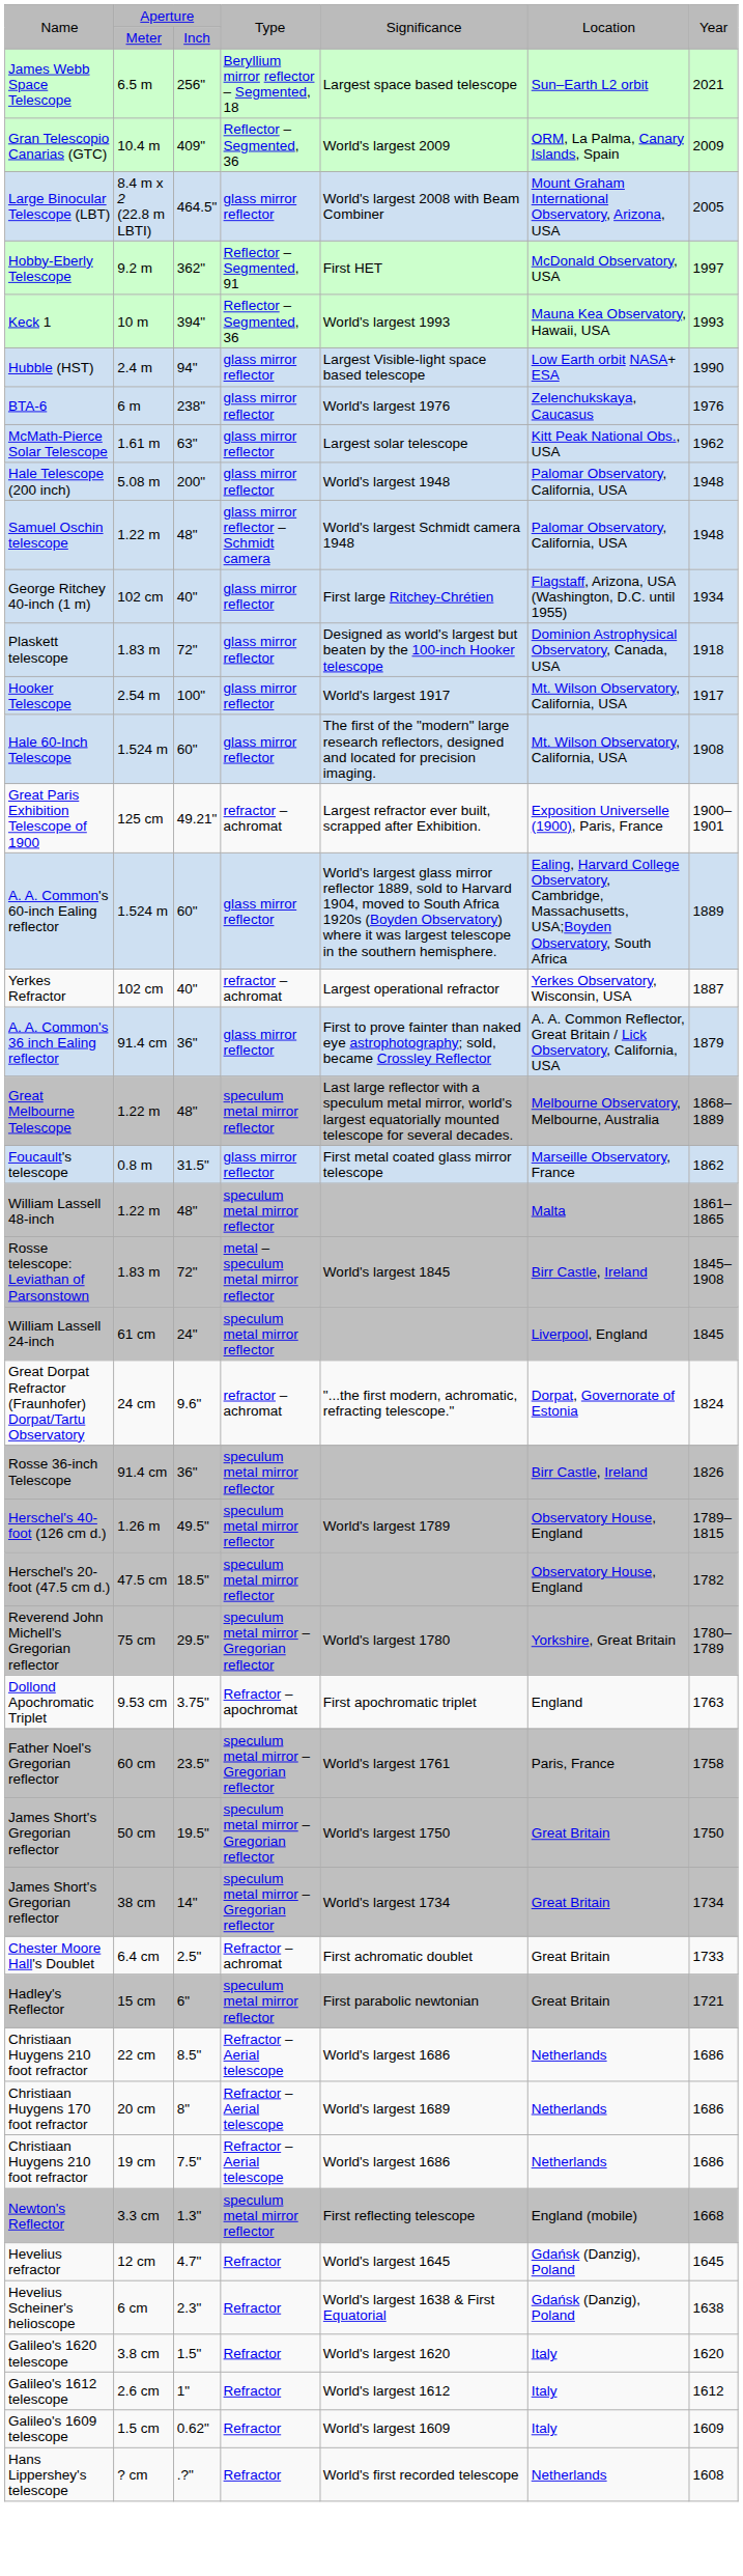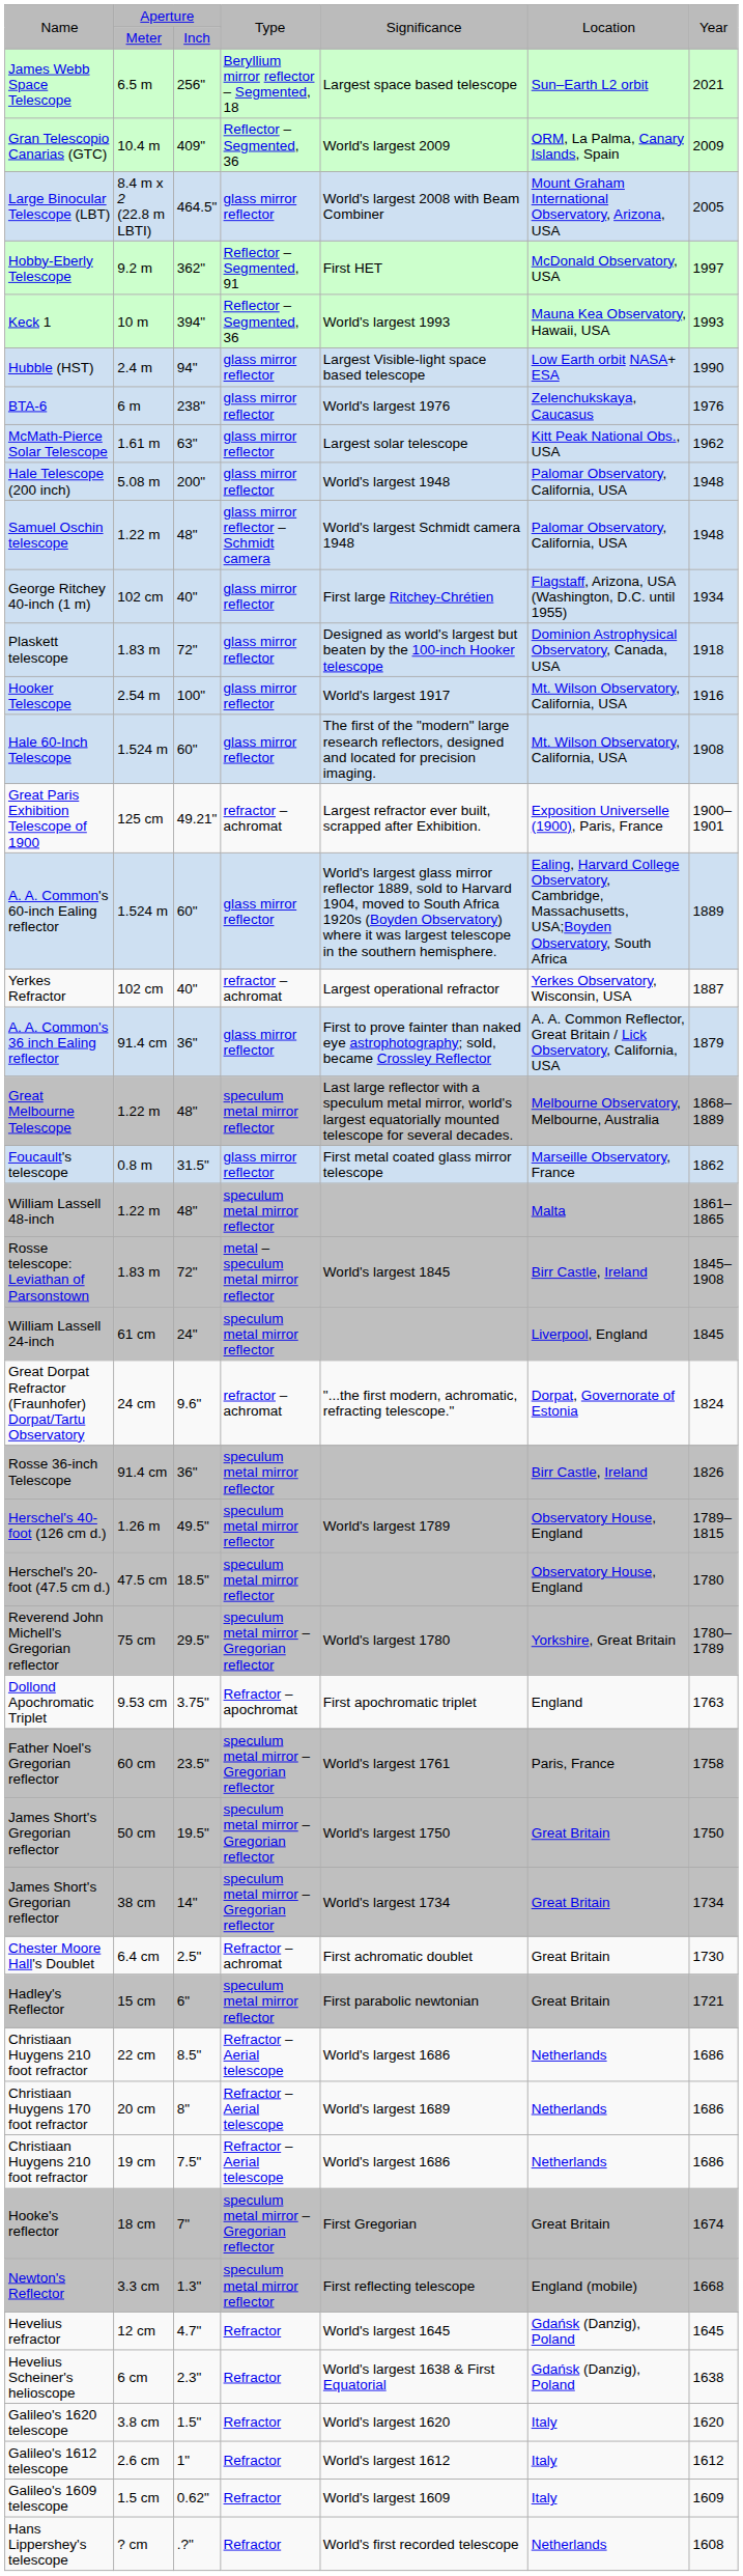 <table class="wikitable sortable" style="margin: 1em auto 1em auto; width:90%; font-size:95%">
 <tr style="text-align:center; background:#BBB;">
 <td rowspan="2">Name</td>
 <td colspan="2"><a href='#'>Aperture</a></td>
 <td rowspan="2">Type</td>
 <td rowspan="2">Significance</td>
 <td rowspan="2">Location</td>
 <td rowspan="2">Year</td>
 </tr>
 <tr style="text-align:center; background:#BBB;">
 <td><a href='#'>Meter</a></td>
 <td><a href='#'>Inch</a></td>
 </tr>
 <tr style="background:#cfc;">
 <td><a href='#'>James Webb Space Telescope</a></td>
 <td>6.5 m</td>
 <td>256"</td>
 <td><a href='#'>Beryllium mirror</a> <a href='#'>reflector</a> –  <a href='#'>Segmented</a>, 18</td>
 <td>Largest space based telescope</td>
 <td><a href='#'>Sun–Earth L2 orbit</a></td>
 <td>2021</td>
 </tr>
 <tr style="background:#cfc;">
 <td><a href='#'>Gran Telescopio Canarias</a> (GTC)</td>
 <td>10.4 m</td>
 <td>409"</td>
 <td><a href='#'>Reflector</a> – <a href='#'>Segmented</a>, 36</td>
 <td>World's largest 2009</td>
 <td><a href='#'>ORM</a>, La Palma, <a href='#'>Canary Islands</a>, Spain</td>
 <td>2009</td>
 </tr>
 <tr style="background:#CEE0F2">
 <td><a href='#'>Large Binocular Telescope</a> (LBT)</td>
 <td>8.4 m x <em>2</em> <br>(22.8 m LBTI)<br></td>
 <td>464.5"</td>
 <td><a href='#'>glass mirror reflector</a></td>
 <td>World's largest 2008 with Beam Combiner</td>
 <td><a href='#'>Mount Graham International Observatory</a>, <a href='#'>Arizona</a>, USA</td>
 <td>2005</td>
 </tr>
 <tr style="background:#cfc;">
 <td><a href='#'>Hobby-Eberly Telescope</a></td>
 <td>9.2 m</td>
 <td>362"</td>
 <td><a href='#'>Reflector</a> – <a href='#'>Segmented</a>, 91</td>
 <td>First HET</td>
 <td><a href='#'>McDonald Observatory</a>, USA</td>
 <td>1997</td>
 </tr>
 <tr style="background:#cfc;">
 <td><a href='#'>Keck</a> 1</td>
 <td>10 m</td>
 <td>394"</td>
 <td><a href='#'>Reflector</a> – <a href='#'>Segmented</a>, 36</td>
 <td>World's largest 1993</td>
 <td><a href='#'>Mauna Kea Observatory</a>, Hawaii, USA</td>
 <td>1993</td>
 </tr>
 <tr style="background:#CEE0F2">
 <td><a href='#'>Hubble</a> (HST)</td>
 <td>2.4 m</td>
 <td>94"</td>
 <td><a href='#'>glass mirror reflector</a></td>
 <td>Largest Visible-light space based telescope</td>
 <td><a href='#'>Low Earth orbit</a> <a href='#'>NASA</a>+ <a href='#'>ESA</a></td>
 <td>1990</td>
 </tr>
 <tr style="background:#CEE0F2">
 <td><a href='#'>BTA-6</a></td>
 <td>6 m</td>
 <td>238"</td>
 <td><a href='#'>glass mirror reflector</a></td>
 <td>World's largest 1976</td>
 <td><a href='#'>Zelenchukskaya</a>, <a href='#'>Caucasus</a></td>
 <td>1976</td>
 </tr>
 <tr style="background:#CEE0F2">
 <td><a href='#'>McMath-Pierce Solar Telescope</a></td>
 <td>1.61 m</td>
 <td>63"</td>
 <td><a href='#'>glass mirror reflector</a></td>
 <td>Largest solar telescope</td>
 <td><a href='#'>Kitt Peak National Obs.</a>, USA</td>
 <td>1962</td>
 </tr>
 <tr style="background:#CEE0F2">
 <td><a href='#'>Hale Telescope</a> (200 inch)</td>
 <td>5.08 m</td>
 <td>200"</td>
 <td><a href='#'>glass mirror reflector</a></td>
 <td>World's largest 1948</td>
 <td><a href='#'>Palomar Observatory</a>, California, USA</td>
 <td>1948</td>
 </tr>
 <tr style="background:#CEE0F2">
 <td><a href='#'>Samuel Oschin telescope</a></td>
 <td>1.22 m</td>
 <td>48"</td>
 <td><a href='#'>glass mirror reflector</a> – <a href='#'>Schmidt camera</a></td>
 <td>World's largest Schmidt camera 1948</td>
 <td><a href='#'>Palomar Observatory</a>, California, USA</td>
 <td>1948</td>
 </tr>
 <tr style="background:#CEE0F2">
 <td>George Ritchey 40-inch (1 m)</td>
 <td>102 cm</td>
 <td>40"</td>
 <td><a href='#'>glass mirror reflector</a></td>
 <td>First large <a href='#'>Ritchey-Chrétien</a></td>
 <td><a href='#'>Flagstaff</a>, Arizona, USA (Washington, D.C. until 1955)</td>
 <td>1934</td>
 </tr>
 <tr style="background:#CEE0F2">
 <td>Plaskett telescope</td>
 <td>1.83 m</td>
 <td>72"</td>
 <td><a href='#'>glass mirror reflector</a></td>
 <td>Designed as world's largest but beaten by the <a href='#'>100-inch Hooker telescope</a></td>
 <td><a href='#'>Dominion Astrophysical Observatory</a>, Canada, USA</td>
 <td>1918</td>
 </tr>
 <tr style="background:#CEE0F2">
 <td><a href='#'>Hooker Telescope</a></td>
 <td>2.54 m</td>
 <td>100"</td>
 <td><a href='#'>glass mirror reflector</a></td>
 <td>World's largest 1917</td>
 <td><a href='#'>Mt. Wilson Observatory</a>, California, USA</td>
-<td>1917</td>
+<td>1916</td>
 </tr>
 <tr style="background:#CEE0F2">
 <td><a href='#'>Hale 60-Inch Telescope</a></td>
 <td>1.524 m</td>
 <td>60"</td>
 <td><a href='#'>glass mirror reflector</a></td>
 <td>The first of the "modern" large research reflectors, designed and located for precision imaging.</td>
 <td><a href='#'>Mt. Wilson Observatory</a>, California, USA</td>
 <td>1908</td>
 </tr>
 <tr>
 <td><a href='#'>Great Paris Exhibition Telescope of 1900</a></td>
 <td>125 cm</td>
 <td>49.21"</td>
 <td><a href='#'>refractor</a> – achromat</td>
 <td>Largest refractor ever built, scrapped after Exhibition.</td>
 <td><a href='#'>Exposition Universelle (1900)</a>, Paris, France</td>
 <td>1900–1901</td>
 </tr>
 <tr style="background:#CEE0F2">
 <td><a href='#'>A. A. Common</a>'s 60-inch Ealing reflector</td>
 <td>1.524 m</td>
 <td>60"</td>
 <td><a href='#'>glass mirror reflector</a></td>
 <td>World's largest glass mirror reflector 1889, sold to Harvard 1904, moved to South Africa 1920s (<a href='#'>Boyden Observatory</a>) where it was largest telescope in the southern hemisphere.</td>
 <td><a href='#'>Ealing</a>, <a href='#'>Harvard College Observatory</a>, Cambridge, Massachusetts, USA;<a href='#'>Boyden Observatory</a>, South Africa</td>
 <td>1889</td>
 </tr>
 <tr>
 <td>Yerkes Refractor</td>
 <td>102 cm</td>
 <td>40"</td>
 <td><a href='#'>refractor</a> – achromat</td>
 <td>Largest operational refractor</td>
 <td><a href='#'>Yerkes Observatory</a>, Wisconsin, USA</td>
 <td>1887</td>
 </tr>
 <tr style="background:#CEE0F2">
 <td><a href='#'>A. A. Common's 36 inch Ealing reflector</a></td>
 <td>91.4 cm</td>
 <td>36"</td>
 <td><a href='#'>glass mirror reflector</a></td>
 <td>First to prove fainter than naked eye <a href='#'>astrophotography</a>; sold, became <a href='#'>Crossley Reflector</a></td>
 <td>A. A. Common Reflector, Great Britain / <a href='#'>Lick Observatory</a>, California, USA</td>
 <td>1879</td>
 </tr>
 <tr style="background:#BFBFBF">
 <td><a href='#'>Great Melbourne Telescope</a></td>
 <td>1.22 m</td>
 <td>48"</td>
 <td><a href='#'>speculum metal mirror</a> <a href='#'>reflector</a></td>
 <td>Last large reflector with a speculum metal mirror, world's largest equatorially mounted telescope for several decades.</td>
 <td><a href='#'>Melbourne Observatory</a>, Melbourne, Australia</td>
 <td>1868–1889</td>
 </tr>
 <tr style="background:#CEE0F2">
 <td><a href='#'>Foucault</a>'s telescope</td>
 <td>0.8 m</td>
 <td>31.5"</td>
 <td><a href='#'>glass mirror reflector</a></td>
 <td>First metal coated glass mirror telescope</td>
 <td><a href='#'>Marseille Observatory</a>, France</td>
 <td>1862</td>
 </tr>
 <tr style="background:#BFBFBF">
 <td>William Lassell 48-inch</td>
 <td>1.22 m</td>
 <td>48"</td>
 <td><a href='#'>speculum metal mirror</a> <a href='#'>reflector</a></td>
 <td></td>
 <td><a href='#'>Malta</a></td>
 <td>1861–1865</td>
 </tr>
 <tr style="background:#BFBFBF">
 <td>Rosse telescope: <a href='#'>Leviathan of Parsonstown</a></td>
 <td>1.83 m</td>
 <td>72"</td>
 <td><a href='#'>metal</a> – <a href='#'>speculum metal mirror</a> <a href='#'>reflector</a></td>
 <td>World's largest 1845</td>
 <td><a href='#'>Birr Castle</a>, <a href='#'>Ireland</a></td>
 <td>1845–1908</td>
 </tr>
 <tr style="background:#BFBFBF">
 <td>William Lassell 24-inch</td>
 <td>61 cm</td>
 <td>24"</td>
 <td><a href='#'>speculum metal mirror</a> <a href='#'>reflector</a></td>
 <td></td>
 <td><a href='#'>Liverpool</a>, England</td>
 <td>1845</td>
 </tr>
 <tr>
 <td>Great Dorpat Refractor (Fraunhofer) <br><a href='#'>Dorpat/Tartu Observatory</a></td>
 <td>24 cm</td>
 <td>9.6"</td>
 <td><a href='#'>refractor</a> – achromat</td>
 <td>"...the first modern, achromatic, refracting telescope."</td>
 <td><a href='#'>Dorpat</a>, <a href='#'>Governorate of Estonia</a></td>
 <td>1824</td>
 </tr>
 <tr style="background:#BFBFBF">
 <td>Rosse 36-inch Telescope</td>
 <td>91.4 cm</td>
 <td>36"</td>
 <td><a href='#'>speculum metal mirror</a> <a href='#'>reflector</a></td>
 <td></td>
 <td><a href='#'>Birr Castle</a>, <a href='#'>Ireland</a></td>
 <td>1826</td>
 </tr>
 <tr style="background:#BFBFBF">
 <td><a href='#'>Herschel's 40-foot</a> (126 cm d.)</td>
 <td>1.26 m</td>
 <td>49.5"</td>
 <td><a href='#'>speculum metal mirror</a> <a href='#'>reflector</a></td>
 <td>World's largest 1789</td>
 <td><a href='#'>Observatory House</a>, England</td>
 <td>1789–1815</td>
 </tr>
 <tr style="background:#BFBFBF">
 <td>Herschel's 20-foot (47.5 cm d.)</td>
 <td>47.5 cm</td>
 <td>18.5"</td>
 <td><a href='#'>speculum metal mirror</a> <a href='#'>reflector</a></td>
 <td></td>
 <td><a href='#'>Observatory House</a>, England</td>
-<td>1782</td>
+<td>1780</td>
 </tr>
 <tr style="background:#BFBFBF">
 <td>Reverend John Michell's Gregorian reflector</td>
 <td>75 cm</td>
 <td>29.5"</td>
 <td><a href='#'>speculum metal mirror</a> – <a href='#'>Gregorian reflector</a></td>
 <td>World's largest 1780</td>
 <td><a href='#'>Yorkshire</a>, Great Britain</td>
 <td>1780–1789</td>
 </tr>
 <tr>
 <td><a href='#'>Dollond</a> Apochromatic Triplet</td>
 <td>9.53 cm</td>
 <td>3.75"</td>
 <td><a href='#'>Refractor</a> – apochromat</td>
 <td>First apochromatic triplet</td>
 <td>England</td>
 <td>1763</td>
 </tr>
 <tr style="background:#BFBFBF">
 <td>Father Noel's Gregorian reflector</td>
 <td>60 cm</td>
 <td>23.5"</td>
 <td><a href='#'>speculum metal mirror</a> – <a href='#'>Gregorian reflector</a></td>
 <td>World's largest 1761</td>
 <td>Paris, France</td>
 <td>1758</td>
 </tr>
 <tr style="background:#BFBFBF">
 <td>James Short's Gregorian reflector</td>
 <td>50 cm</td>
 <td>19.5"</td>
 <td><a href='#'>speculum metal mirror</a> – <a href='#'>Gregorian reflector</a></td>
 <td>World's largest 1750</td>
 <td><a href='#'>Great Britain</a></td>
 <td>1750</td>
 </tr>
 <tr style="background:#BFBFBF">
 <td>James Short's Gregorian reflector</td>
 <td>38 cm</td>
 <td>14"</td>
 <td><a href='#'>speculum metal mirror</a> – <a href='#'>Gregorian reflector</a></td>
 <td>World's largest 1734</td>
 <td><a href='#'>Great Britain</a></td>
 <td>1734</td>
 </tr>
 <tr>
 <td><a href='#'>Chester Moore Hall</a>'s Doublet</td>
 <td>6.4 cm</td>
 <td>2.5"</td>
 <td><a href='#'>Refractor</a> – achromat</td>
 <td>First achromatic doublet</td>
 <td>Great Britain</td>
-<td>1733</td>
+<td>1730</td>
 </tr>
 <tr style="background:#BFBFBF">
 <td>Hadley's Reflector</td>
 <td>15 cm</td>
 <td>6"</td>
 <td><a href='#'>speculum metal mirror</a> <a href='#'>reflector</a></td>
 <td>First parabolic newtonian</td>
 <td>Great Britain</td>
 <td>1721</td>
 </tr>
 <tr>
 <td>Christiaan Huygens 210 foot refractor</td>
 <td>22 cm</td>
 <td>8.5"</td>
 <td><a href='#'>Refractor</a> – <a href='#'>Aerial telescope</a></td>
 <td>World's largest 1686</td>
 <td><a href='#'>Netherlands</a></td>
 <td>1686</td>
 </tr>
 <tr>
 <td>Christiaan Huygens 170 foot refractor</td>
 <td>20 cm</td>
 <td>8"</td>
 <td><a href='#'>Refractor</a> – <a href='#'>Aerial telescope</a></td>
 <td>World's largest 1689</td>
 <td><a href='#'>Netherlands</a></td>
 <td>1686</td>
 </tr>
 <tr>
 <td>Christiaan Huygens 210 foot refractor</td>
 <td>19 cm</td>
 <td>7.5"</td>
 <td><a href='#'>Refractor</a> – <a href='#'>Aerial telescope</a></td>
 <td>World's largest 1686</td>
 <td><a href='#'>Netherlands</a></td>
 <td>1686</td>
+</tr>
+<tr style="background:#BFBFBF">
+<td>Hooke's reflector</td>
+<td>18 cm</td>
+<td>7"</td>
+<td><a href='#'>speculum metal mirror</a> – <a href='#'>Gregorian reflector</a></td>
+<td>First Gregorian</td>
+<td>Great Britain</td>
+<td>1674</td>
 </tr>
 <tr style="background:#BFBFBF">
 <td><a href='#'>Newton's Reflector</a></td>
 <td>3.3 cm</td>
 <td>1.3"</td>
 <td><a href='#'>speculum metal mirror</a> <a href='#'>reflector</a></td>
 <td>First reflecting telescope</td>
 <td>England (mobile)</td>
 <td>1668</td>
 </tr>
 <tr>
 <td>Hevelius refractor</td>
 <td>12 cm</td>
 <td>4.7"</td>
 <td><a href='#'>Refractor</a></td>
 <td>World's largest 1645</td>
 <td><a href='#'>Gdańsk</a> (Danzig), <a href='#'>Poland</a></td>
 <td>1645</td>
 </tr>
 <tr>
 <td>Hevelius Scheiner's helioscope</td>
 <td>6 cm</td>
 <td>2.3"</td>
 <td><a href='#'>Refractor</a></td>
 <td>World's largest 1638 & First <a href='#'>Equatorial</a></td>
 <td><a href='#'>Gdańsk</a> (Danzig), <a href='#'>Poland</a></td>
 <td>1638</td>
 </tr>
 <tr>
 <td>Galileo's 1620 telescope</td>
 <td>3.8 cm</td>
 <td>1.5"</td>
 <td><a href='#'>Refractor</a></td>
 <td>World's largest 1620</td>
 <td><a href='#'>Italy</a></td>
 <td>1620</td>
 </tr>
 <tr>
 <td>Galileo's 1612 telescope</td>
 <td>2.6 cm</td>
 <td>1"</td>
 <td><a href='#'>Refractor</a></td>
 <td>World's largest 1612</td>
 <td><a href='#'>Italy</a></td>
 <td>1612</td>
 </tr>
 <tr>
 <td>Galileo's 1609 telescope</td>
 <td>1.5 cm</td>
 <td>0.62"</td>
 <td><a href='#'>Refractor</a></td>
 <td>World's largest 1609</td>
 <td><a href='#'>Italy</a></td>
 <td>1609</td>
 </tr>
 <tr>
 <td>Hans Lippershey's telescope</td>
 <td>? cm</td>
 <td>.?"</td>
 <td><a href='#'>Refractor</a></td>
 <td>World's first recorded telescope</td>
 <td><a href='#'>Netherlands</a></td>
 <td>1608</td>
 </tr>
 </table>
